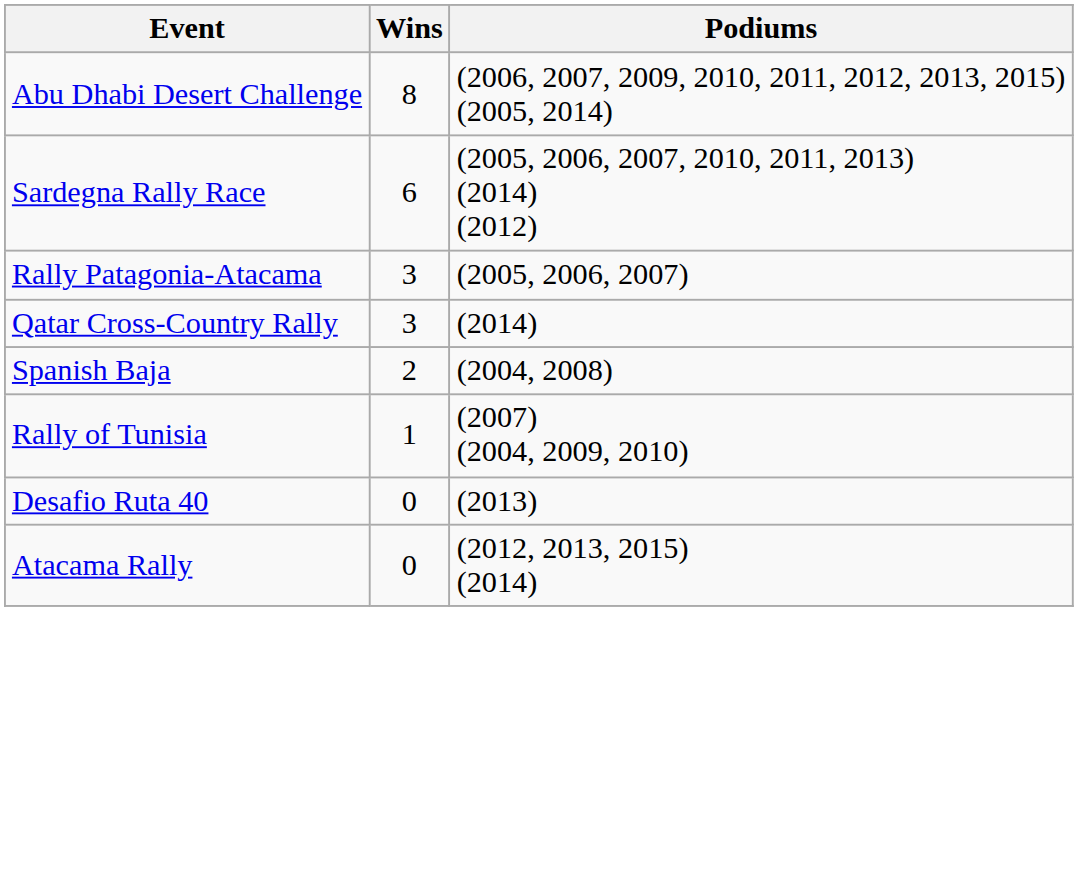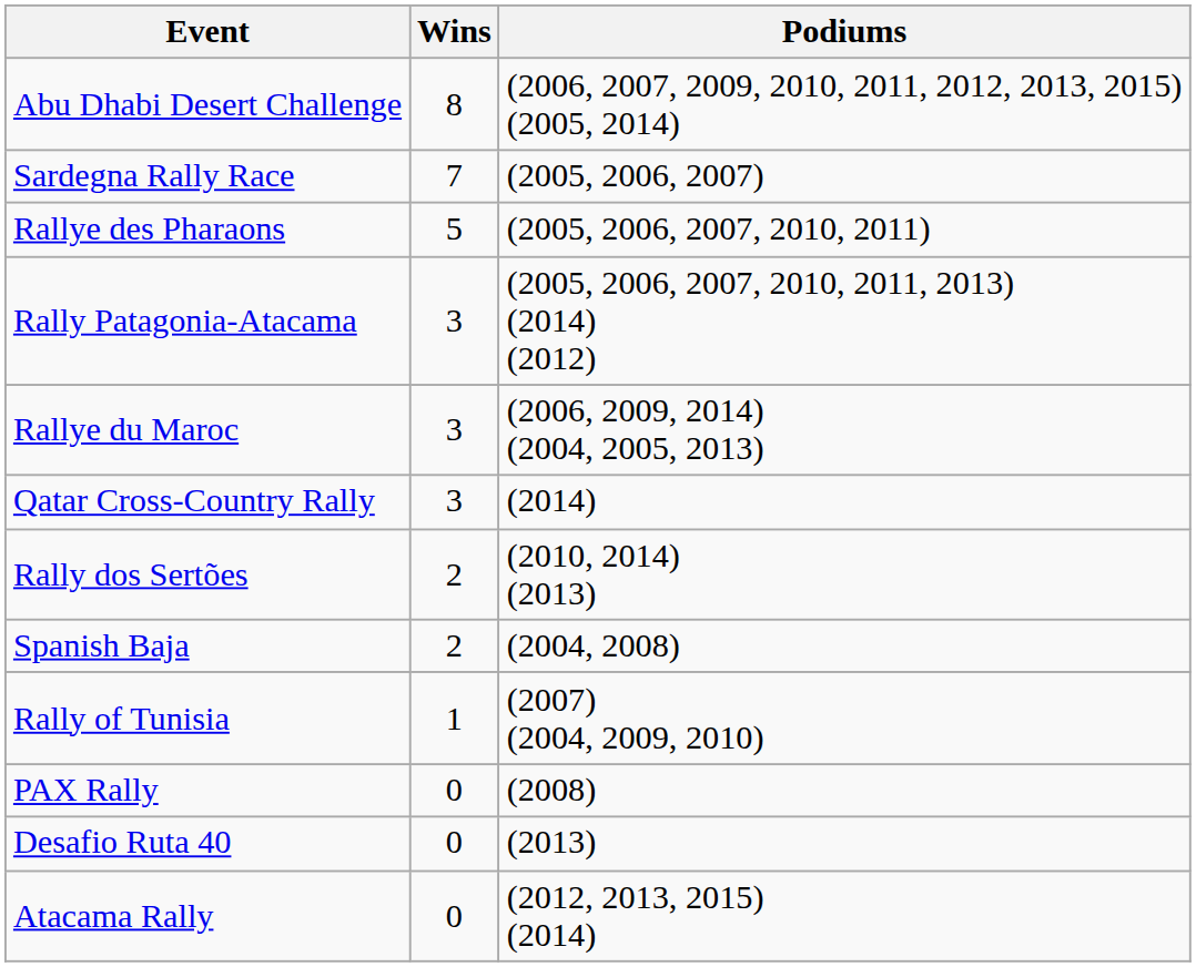 <table class="wikitable">
 <tr>
 <th>Event</th>
 <th>Wins</th>
 <th>Podiums</th>
 </tr>
 <tr>
 <td> <a href='#'>Abu Dhabi Desert Challenge</a></td>
 <td align="center">8</td>
 <td> (2006, 2007, 2009, 2010, 2011, 2012, 2013, 2015)<br> (2005, 2014)</td>
 </tr>
 <tr>
 <td> <a href='#'>Sardegna Rally Race</a></td>
-<td align="center">6</td>
-<td> (2005, 2006, 2007, 2010, 2011, 2013)<br> (2014)<br> (2012)</td>
+<td align="center">7</td>
+<td> (2005, 2006, 2007)</td>
+</tr>
+<tr>
+<td> <a href='#'>Rallye des Pharaons</a></td>
+<td align="center">5</td>
+<td> (2005, 2006, 2007, 2010, 2011)</td>
 </tr>
 <tr>
 <td> <a href='#'>Rally Patagonia-Atacama</a></td>
 <td align="center">3</td>
-<td> (2005, 2006, 2007)</td>
+<td> (2005, 2006, 2007, 2010, 2011, 2013)<br> (2014)<br> (2012)</td>
+</tr>
+<tr>
+<td> <a href='#'>Rallye du Maroc</a></td>
+<td align="center">3</td>
+<td> (2006, 2009, 2014)<br> (2004, 2005, 2013)</td>
 </tr>
 <tr>
 <td> <a href='#'>Qatar Cross-Country Rally</a></td>
 <td align="center">3</td>
 <td> (2014)</td>
+</tr>
+<tr>
+<td> <a href='#'>Rally dos Sertões</a></td>
+<td align="center">2</td>
+<td> (2010, 2014)<br> (2013)</td>
 </tr>
 <tr>
 <td> <a href='#'>Spanish Baja</a></td>
 <td align="center">2</td>
 <td> (2004, 2008)</td>
 </tr>
 <tr>
 <td> <a href='#'>Rally of Tunisia</a></td>
 <td align="center">1</td>
 <td> (2007)<br> (2004, 2009, 2010)</td>
 </tr>
 <tr>
+<td> <a href='#'>PAX Rally</a></td>
+<td align="center">0</td>
+<td> (2008)</td>
+</tr>
+<tr>
 <td> <a href='#'>Desafio Ruta 40</a></td>
 <td align="center">0</td>
 <td> (2013)</td>
 </tr>
 <tr>
 <td> <a href='#'>Atacama Rally</a></td>
 <td align="center">0</td>
 <td> (2012, 2013, 2015)<br> (2014)</td>
 </tr>
 </table>
